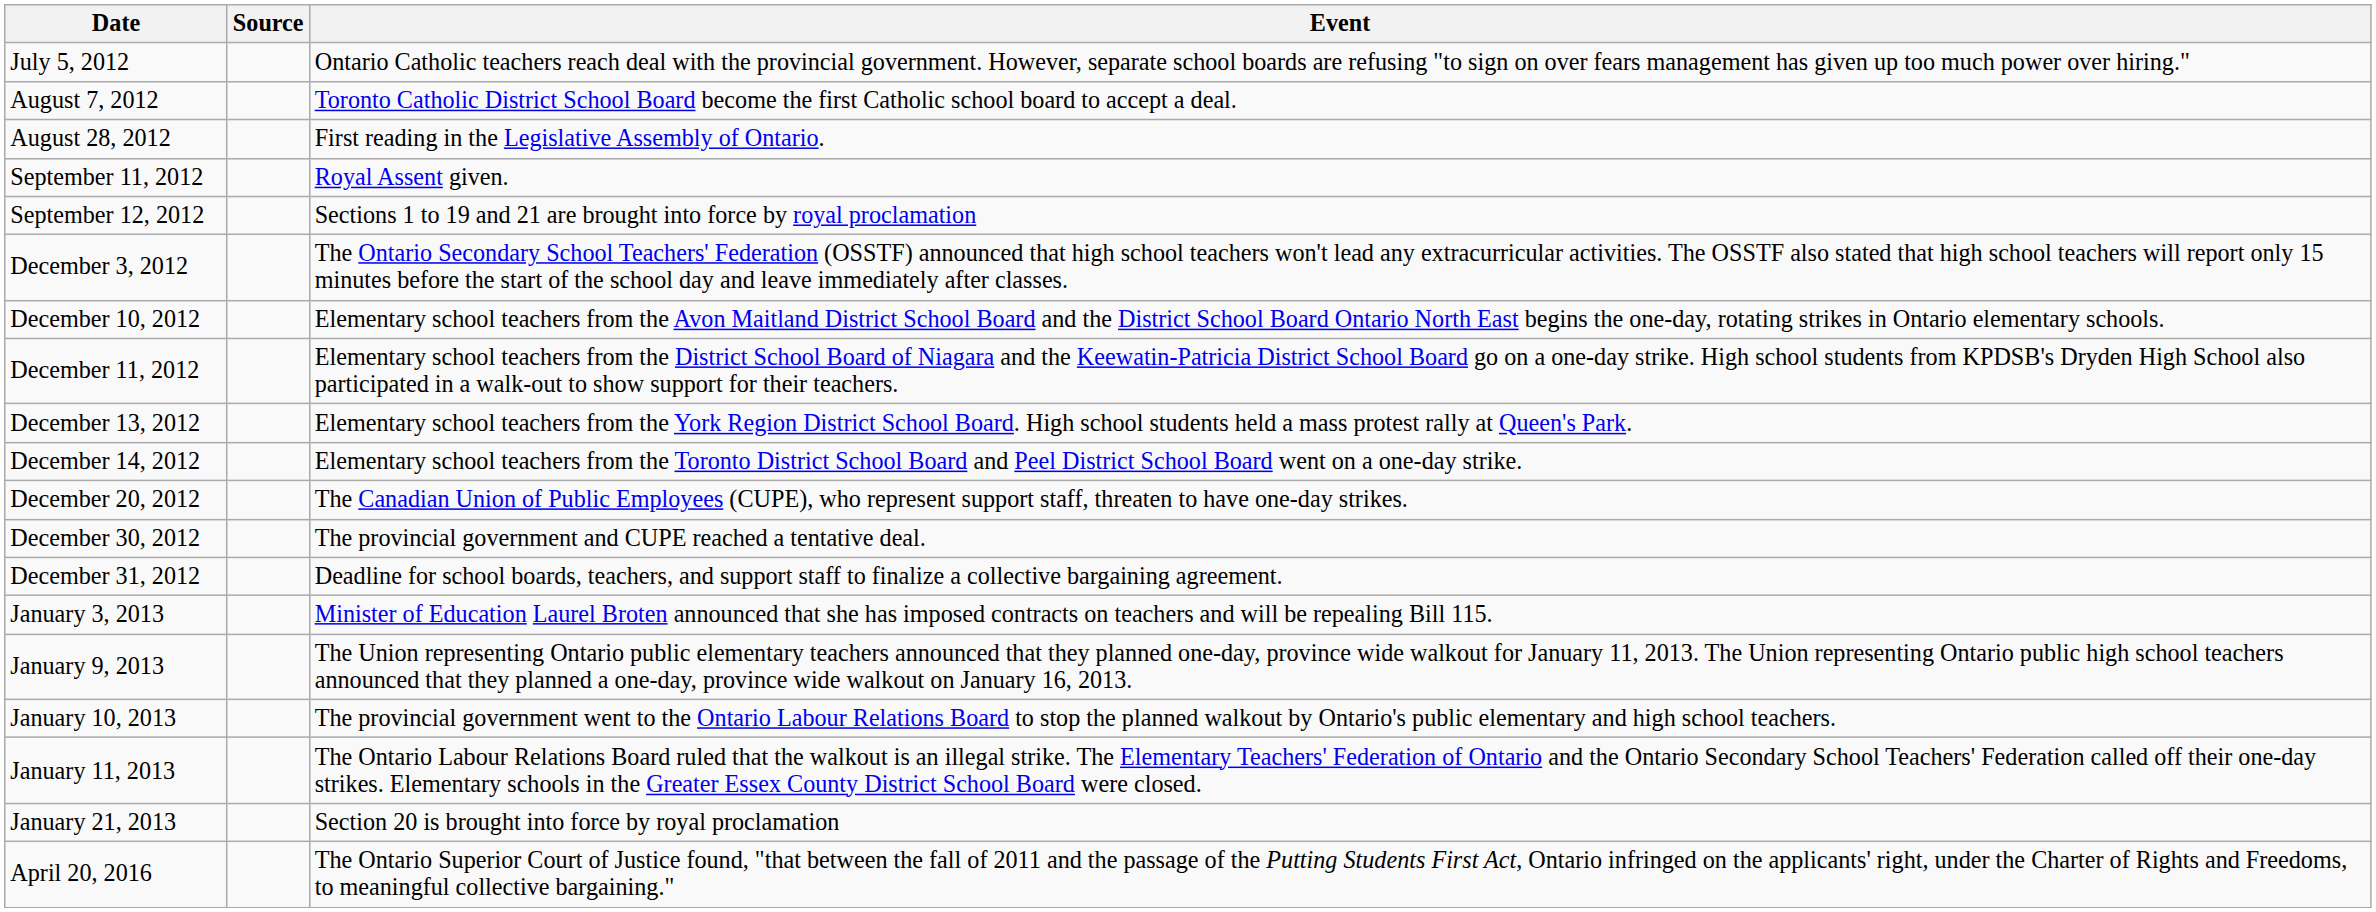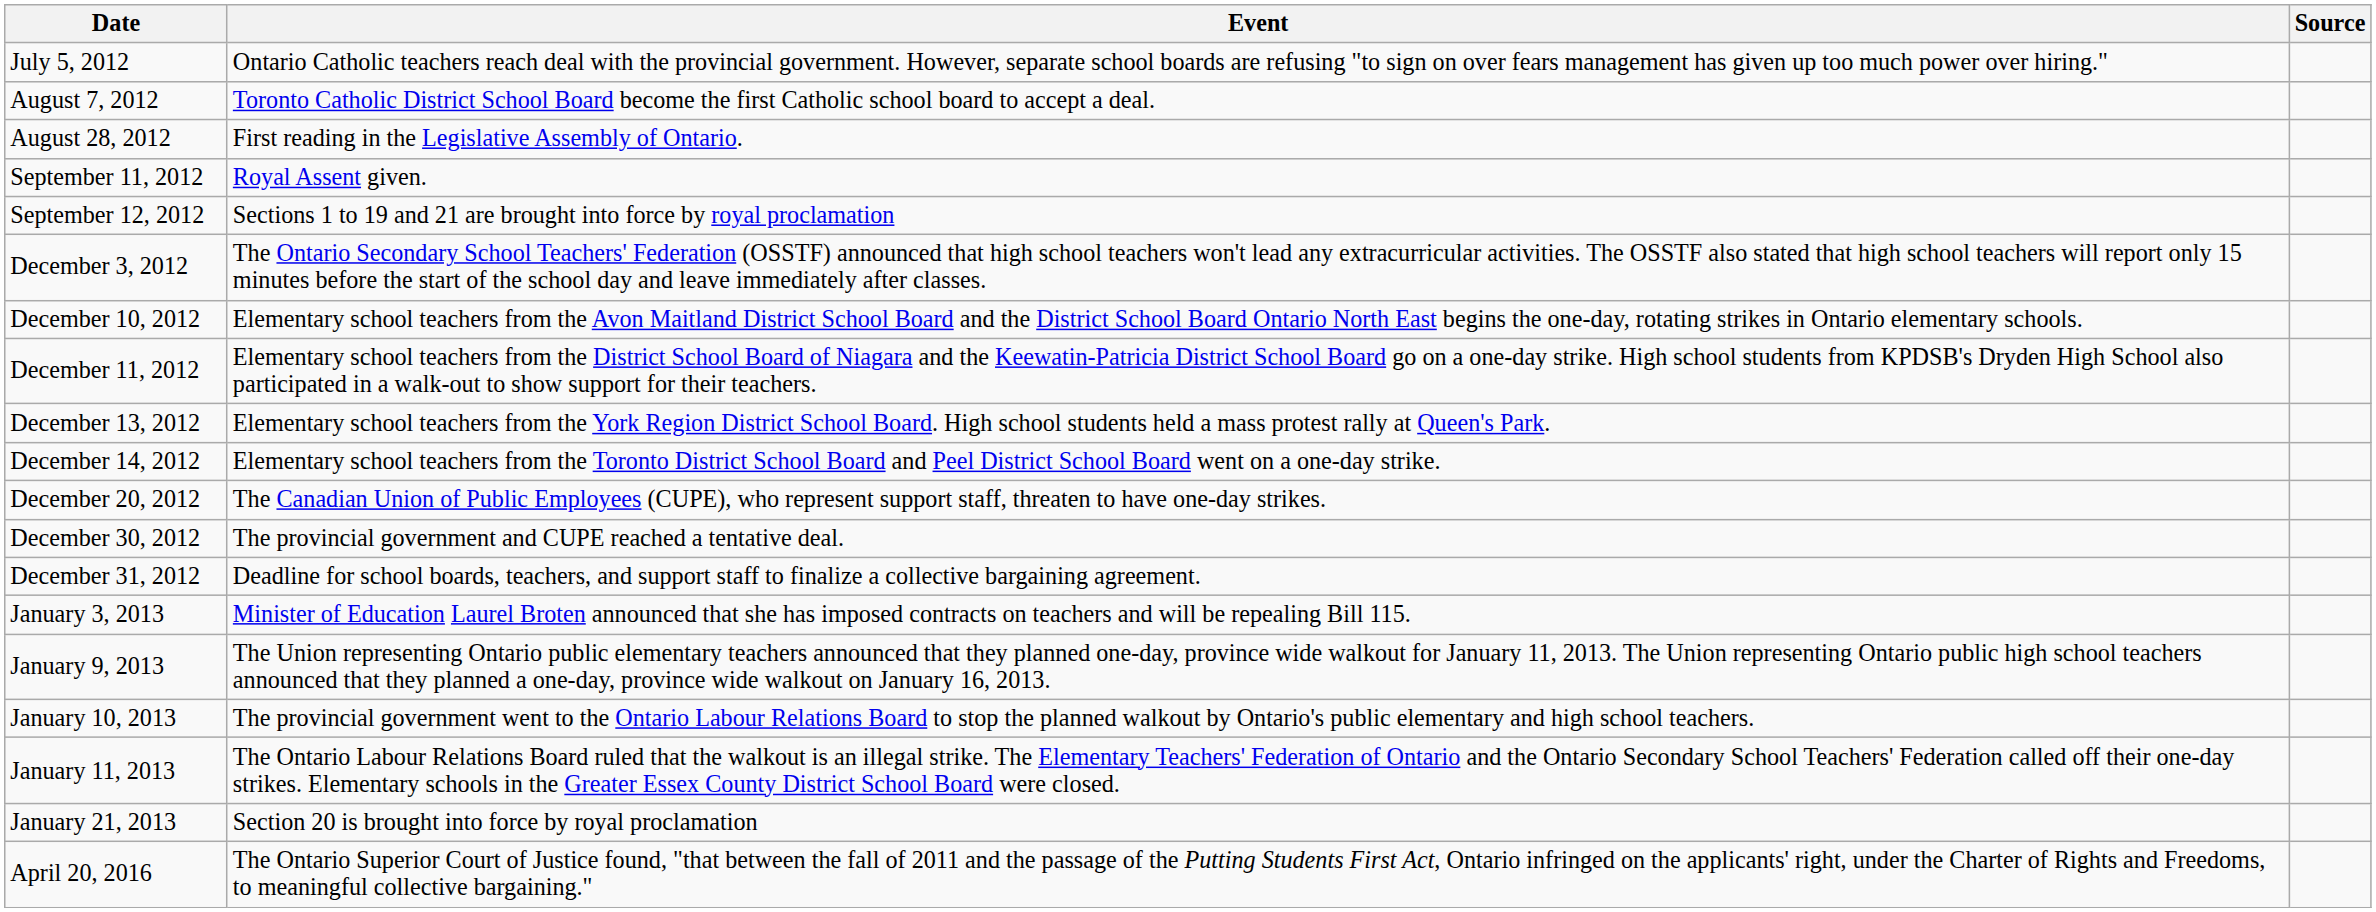 <table class="wikitable">
 <tr>
 <th style="width:140px">Date</th>
+<th>Event</th>
 <th>Source</th>
-<th>Event</th>
 </tr>
 <tr>
 <td>July 5, 2012</td>
+<td>Ontario Catholic teachers reach deal with the provincial government. However, separate school boards are refusing "to sign on over fears management has given up too much power over hiring."</td>
 <td></td>
-<td>Ontario Catholic teachers reach deal with the provincial government. However, separate school boards are refusing "to sign on over fears management has given up too much power over hiring."</td>
 </tr>
 <tr>
 <td>August 7, 2012</td>
+<td><a href='#'>Toronto Catholic District School Board</a> become the first Catholic school board to accept a deal.</td>
 <td></td>
-<td><a href='#'>Toronto Catholic District School Board</a> become the first Catholic school board to accept a deal.</td>
 </tr>
 <tr>
 <td>August 28, 2012</td>
+<td>First reading in the <a href='#'>Legislative Assembly of Ontario</a>.</td>
 <td></td>
-<td>First reading in the <a href='#'>Legislative Assembly of Ontario</a>.</td>
 </tr>
 <tr>
 <td>September 11, 2012</td>
+<td><a href='#'>Royal Assent</a> given.</td>
 <td></td>
-<td><a href='#'>Royal Assent</a> given.</td>
 </tr>
 <tr>
 <td>September 12, 2012</td>
+<td>Sections 1 to 19 and 21 are brought into force by <a href='#'>royal proclamation</a></td>
 <td></td>
-<td>Sections 1 to 19 and 21 are brought into force by <a href='#'>royal proclamation</a></td>
 </tr>
 <tr>
 <td>December 3, 2012</td>
+<td>The <a href='#'>Ontario Secondary School Teachers' Federation</a> (OSSTF) announced that high school teachers won't lead any extracurricular activities. The OSSTF also stated that high school teachers will report only 15 minutes before the start of the school day and leave immediately after classes.</td>
 <td></td>
-<td>The <a href='#'>Ontario Secondary School Teachers' Federation</a> (OSSTF) announced that high school teachers won't lead any extracurricular activities. The OSSTF also stated that high school teachers will report only 15 minutes before the start of the school day and leave immediately after classes.</td>
 </tr>
 <tr>
 <td>December 10, 2012</td>
+<td>Elementary school teachers from the <a href='#'>Avon Maitland District School Board</a> and the <a href='#'>District School Board Ontario North East</a> begins the one-day, rotating strikes in Ontario elementary schools.</td>
 <td></td>
-<td>Elementary school teachers from the <a href='#'>Avon Maitland District School Board</a> and the <a href='#'>District School Board Ontario North East</a> begins the one-day, rotating strikes in Ontario elementary schools.</td>
 </tr>
 <tr>
 <td>December 11, 2012</td>
+<td>Elementary school teachers from the <a href='#'>District School Board of Niagara</a> and the <a href='#'>Keewatin-Patricia District School Board</a> go on a one-day strike. High school students from KPDSB's Dryden High School also participated in a walk-out to show support for their teachers.</td>
 <td></td>
-<td>Elementary school teachers from the <a href='#'>District School Board of Niagara</a> and the <a href='#'>Keewatin-Patricia District School Board</a> go on a one-day strike. High school students from KPDSB's Dryden High School also participated in a walk-out to show support for their teachers.</td>
 </tr>
 <tr>
 <td>December 13, 2012</td>
+<td>Elementary school teachers from the <a href='#'>York Region District School Board</a>. High school students held a mass protest rally at <a href='#'>Queen's Park</a>.</td>
 <td></td>
-<td>Elementary school teachers from the <a href='#'>York Region District School Board</a>. High school students held a mass protest rally at <a href='#'>Queen's Park</a>.</td>
 </tr>
 <tr>
 <td>December 14, 2012</td>
+<td>Elementary school teachers from the <a href='#'>Toronto District School Board</a> and <a href='#'>Peel District School Board</a> went on a one-day strike.</td>
 <td></td>
-<td>Elementary school teachers from the <a href='#'>Toronto District School Board</a> and <a href='#'>Peel District School Board</a> went on a one-day strike.</td>
 </tr>
 <tr>
 <td>December 20, 2012</td>
+<td>The <a href='#'>Canadian Union of Public Employees</a> (CUPE), who represent support staff, threaten to have one-day strikes.</td>
 <td></td>
-<td>The <a href='#'>Canadian Union of Public Employees</a> (CUPE), who represent support staff, threaten to have one-day strikes.</td>
 </tr>
 <tr>
 <td>December 30, 2012</td>
+<td>The provincial government and CUPE reached a tentative deal.</td>
 <td></td>
-<td>The provincial government and CUPE reached a tentative deal.</td>
 </tr>
 <tr>
 <td>December 31, 2012</td>
+<td>Deadline for school boards, teachers, and support staff to finalize a collective bargaining agreement.</td>
 <td></td>
-<td>Deadline for school boards, teachers, and support staff to finalize a collective bargaining agreement.</td>
 </tr>
 <tr>
 <td>January 3, 2013</td>
+<td><a href='#'>Minister of Education</a> <a href='#'>Laurel Broten</a> announced that she has imposed contracts on teachers and will be repealing Bill 115.</td>
 <td></td>
-<td><a href='#'>Minister of Education</a> <a href='#'>Laurel Broten</a> announced that she has imposed contracts on teachers and will be repealing Bill 115.</td>
 </tr>
 <tr>
 <td>January 9, 2013</td>
+<td>The Union representing Ontario public elementary teachers announced that they planned one-day, province wide walkout for January 11, 2013. The Union representing Ontario public high school teachers announced that they planned a one-day, province wide walkout on January 16, 2013.</td>
 <td></td>
-<td>The Union representing Ontario public elementary teachers announced that they planned one-day, province wide walkout for January 11, 2013. The Union representing Ontario public high school teachers announced that they planned a one-day, province wide walkout on January 16, 2013.</td>
 </tr>
 <tr>
 <td>January 10, 2013</td>
+<td>The provincial government went to the <a href='#'>Ontario Labour Relations Board</a> to stop the planned walkout by Ontario's public elementary and high school teachers.</td>
 <td></td>
-<td>The provincial government went to the <a href='#'>Ontario Labour Relations Board</a> to stop the planned walkout by Ontario's public elementary and high school teachers.</td>
 </tr>
 <tr>
 <td>January 11, 2013</td>
+<td>The Ontario Labour Relations Board ruled that the walkout is an illegal strike. The <a href='#'>Elementary Teachers' Federation of Ontario</a> and the Ontario Secondary School Teachers' Federation called off their one-day strikes. Elementary schools in the <a href='#'>Greater Essex County District School Board</a> were closed.</td>
 <td> <br> </td>
-<td>The Ontario Labour Relations Board ruled that the walkout is an illegal strike. The <a href='#'>Elementary Teachers' Federation of Ontario</a> and the Ontario Secondary School Teachers' Federation called off their one-day strikes. Elementary schools in the <a href='#'>Greater Essex County District School Board</a> were closed.</td>
 </tr>
 <tr>
 <td>January 21, 2013</td>
+<td>Section 20 is brought into force by royal proclamation</td>
 <td></td>
-<td>Section 20 is brought into force by royal proclamation</td>
 </tr>
 <tr>
 <td>April 20, 2016</td>
+<td>The Ontario Superior Court of Justice found, "that between the fall of 2011 and the passage of the <em>Putting Students First Act</em>, Ontario infringed on the applicants' right, under the Charter of Rights and Freedoms, to meaningful collective bargaining."</td>
 <td></td>
-<td>The Ontario Superior Court of Justice found, "that between the fall of 2011 and the passage of the <em>Putting Students First Act</em>, Ontario infringed on the applicants' right, under the Charter of Rights and Freedoms, to meaningful collective bargaining."</td>
 </tr>
 </table>
